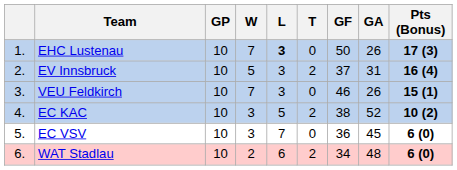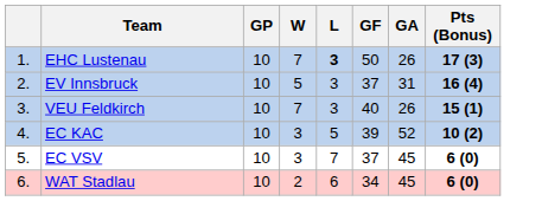 <table class="wikitable">
 <tr>
 <th width="30"></th>
 <th width="200">Team</th>
 <th width="30">GP</th>
 <th width="30">W</th>
 <th width="30">L</th>
-<th width="30">T</th>
 <th width="30">GF</th>
 <th width="30">GA</th>
 <th width="70">Pts (Bonus)</th>
 </tr>
 <tr bgcolor="#BCD2EE" align="center">
 <td>1.</td>
 <td align="left"><a href='#'>EHC Lustenau</a></td>
 <td>10</td>
 <td>7</td>
 <td><strong>3</strong></td>
-<td>0</td>
 <td>50</td>
 <td>26</td>
 <td><strong>17 (3)</strong></td>
 </tr>
 <tr bgcolor="#BCD2EE" align="center">
 <td>2.</td>
 <td align="left"><a href='#'>EV Innsbruck</a></td>
 <td>10</td>
 <td>5</td>
 <td>3</td>
-<td>2</td>
 <td>37</td>
 <td>31</td>
 <td><strong>16 (4)</strong></td>
 </tr>
 <tr bgcolor="#BCD2EE" align="center">
 <td>3.</td>
 <td align="left"><a href='#'>VEU Feldkirch</a></td>
 <td>10</td>
 <td>7</td>
 <td>3</td>
-<td>0</td>
-<td>46</td>
+<td>40</td>
 <td>26</td>
 <td><strong>15 (1)</strong></td>
 </tr>
 <tr bgcolor="#BCD2EE" align="center">
 <td>4.</td>
 <td align="left"><a href='#'>EC KAC</a></td>
 <td>10</td>
 <td>3</td>
 <td>5</td>
-<td>2</td>
-<td>38</td>
+<td>39</td>
 <td>52</td>
 <td><strong>10 (2)</strong></td>
 </tr>
 <tr bgcolor="#FFFFFF" align="center">
 <td>5.</td>
 <td align="left"><a href='#'>EC VSV</a></td>
 <td>10</td>
 <td>3</td>
 <td>7</td>
-<td>0</td>
-<td>36</td>
+<td>37</td>
 <td>45</td>
 <td><strong>6 (0)</strong></td>
 </tr>
 <tr bgcolor="#FFCCCC" align="center">
 <td>6.</td>
 <td align="left"><a href='#'>WAT Stadlau</a></td>
 <td>10</td>
 <td>2</td>
 <td>6</td>
-<td>2</td>
 <td>34</td>
-<td>48</td>
+<td>45</td>
 <td><strong>6 (0)</strong></td>
 </tr>
 </table>
